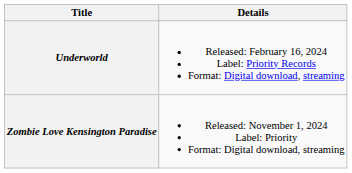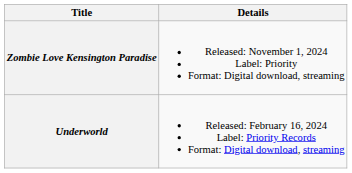 <table class="wikitable plainrowheaders" style="text-align:center;">
 <tr>
 <th scope="col" rowspan="1">Title</th>
 <th scope="col" rowspan="1">Details</th>
 </tr>
 <tr>
+<th scope="row"><em>Zombie Love Kensington Paradise</em></th>
+<td><br><ul><li>Released: November 1, 2024</li><li>Label: Priority</li><li>Format: Digital download, streaming</li></ul></td>
+</tr>
+<tr>
 <th scope="row"><em>Underworld</em></th>
 <td><br><ul><li>Released: February 16, 2024</li><li>Label: <a href='#'>Priority Records</a></li><li>Format: <a href='#'>Digital download</a>, <a href='#'>streaming</a></li></ul></td>
 </tr>
-<tr>
-<th scope="row"><em>Zombie Love Kensington Paradise</em></th>
-<td><br><ul><li>Released: November 1, 2024</li><li>Label: Priority</li><li>Format: Digital download, streaming</li></ul></td>
-</tr>
 </table>
